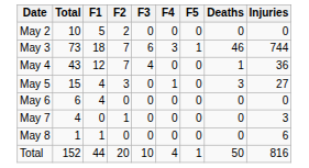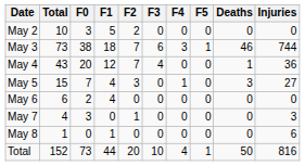 <table class="wikitable sortable" style="margin: 1em auto 1em auto;">
 <tr>
 <th scope="col">Date</th>
 <th scope="col" align="center">Total</th>
+<th scope="col" align="center"> F0 </th>
 <th scope="col" align="center"> F1 </th>
 <th scope="col" align="center"> F2 </th>
 <th scope="col" align="center"> F3 </th>
 <th scope="col" align="center"> F4 </th>
 <th scope="col" align="center"> F5 </th>
 <th scope="col" align="center">Deaths</th>
 <th scope="col" align="center">Injuries</th>
 </tr>
 <tr>
 <td>May 2</td>
 <td align="right">10</td>
+<td align="right">3</td>
 <td align="right">5</td>
 <td align="right">2</td>
 <td align="right">0</td>
 <td align="right">0</td>
 <td align="right">0</td>
 <td align="right">0</td>
 <td align="right">0</td>
 </tr>
 <tr>
 <td>May 3</td>
 <td align="right">73</td>
+<td align="right">38</td>
 <td align="right">18</td>
 <td align="right">7</td>
 <td align="right">6</td>
 <td align="right">3</td>
 <td align="right">1</td>
 <td align="right">46</td>
 <td align="right">744</td>
 </tr>
 <tr>
 <td>May 4</td>
 <td align="right">43</td>
+<td align="right">20</td>
 <td align="right">12</td>
 <td align="right">7</td>
 <td align="right">4</td>
 <td align="right">0</td>
 <td align="right">0</td>
 <td align="right">1</td>
 <td align="right">36</td>
 </tr>
 <tr>
 <td>May 5</td>
 <td align="right">15</td>
+<td align="right">7</td>
 <td align="right">4</td>
 <td align="right">3</td>
 <td align="right">0</td>
 <td align="right">1</td>
 <td align="right">0</td>
 <td align="right">3</td>
 <td align="right">27</td>
 </tr>
 <tr>
 <td>May 6</td>
 <td align="right">6</td>
+<td align="right">2</td>
 <td align="right">4</td>
 <td align="right">0</td>
 <td align="right">0</td>
 <td align="right">0</td>
 <td align="right">0</td>
 <td align="right">0</td>
 <td align="right">0</td>
 </tr>
 <tr>
 <td>May 7</td>
 <td align="right">4</td>
+<td align="right">3</td>
 <td align="right">0</td>
 <td align="right">1</td>
 <td align="right">0</td>
 <td align="right">0</td>
 <td align="right">0</td>
 <td align="right">0</td>
 <td align="right">3</td>
 </tr>
 <tr>
 <td>May 8</td>
 <td align="right">1</td>
+<td align="right">0</td>
 <td align="right">1</td>
 <td align="right">0</td>
 <td align="right">0</td>
 <td align="right">0</td>
 <td align="right">0</td>
 <td align="right">0</td>
 <td align="right">6</td>
 </tr>
 <tr class="sortbottom">
 <td>Total</td>
 <td align="right">152</td>
+<td align="right">73</td>
 <td align="right">44</td>
 <td align="right">20</td>
 <td align="right">10</td>
 <td align="right">4</td>
 <td align="right">1</td>
 <td align="right">50</td>
 <td align="right">816</td>
 </tr>
 </table>
